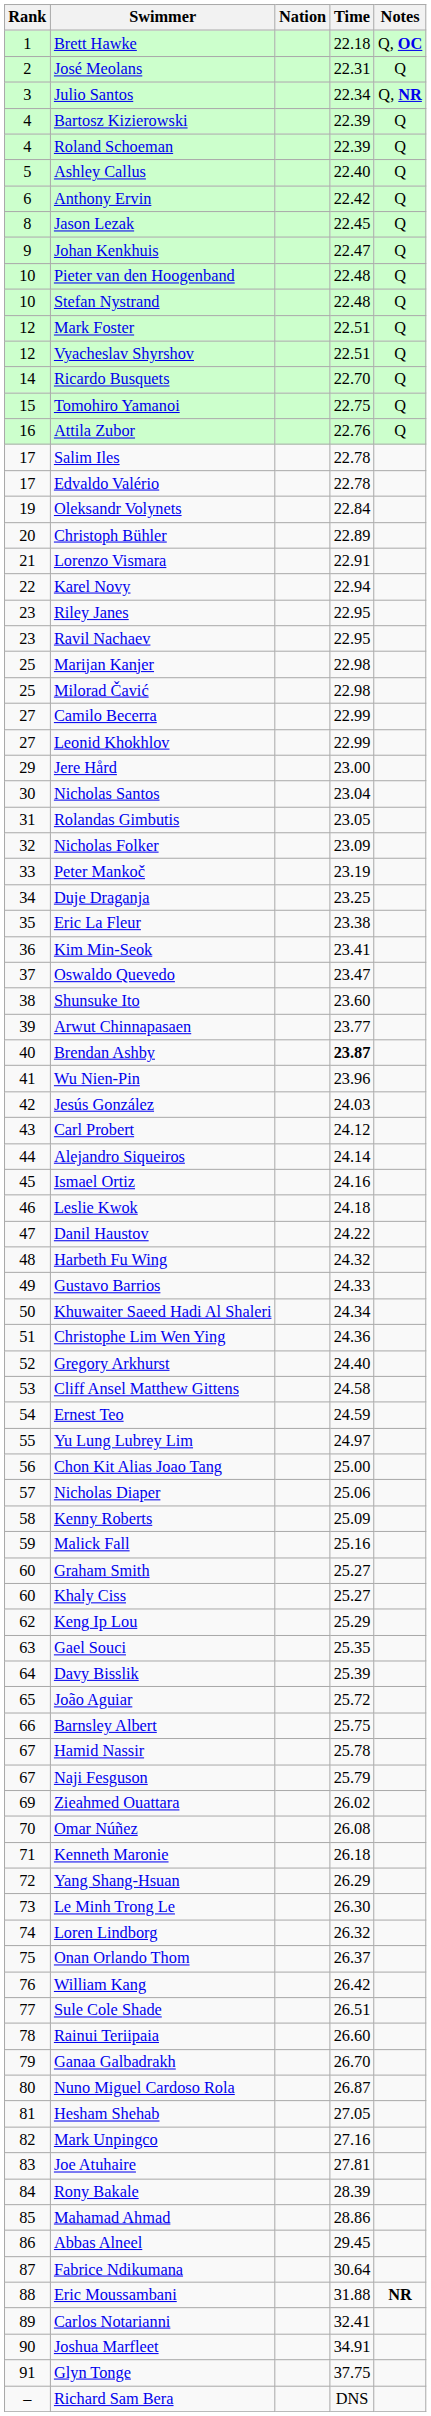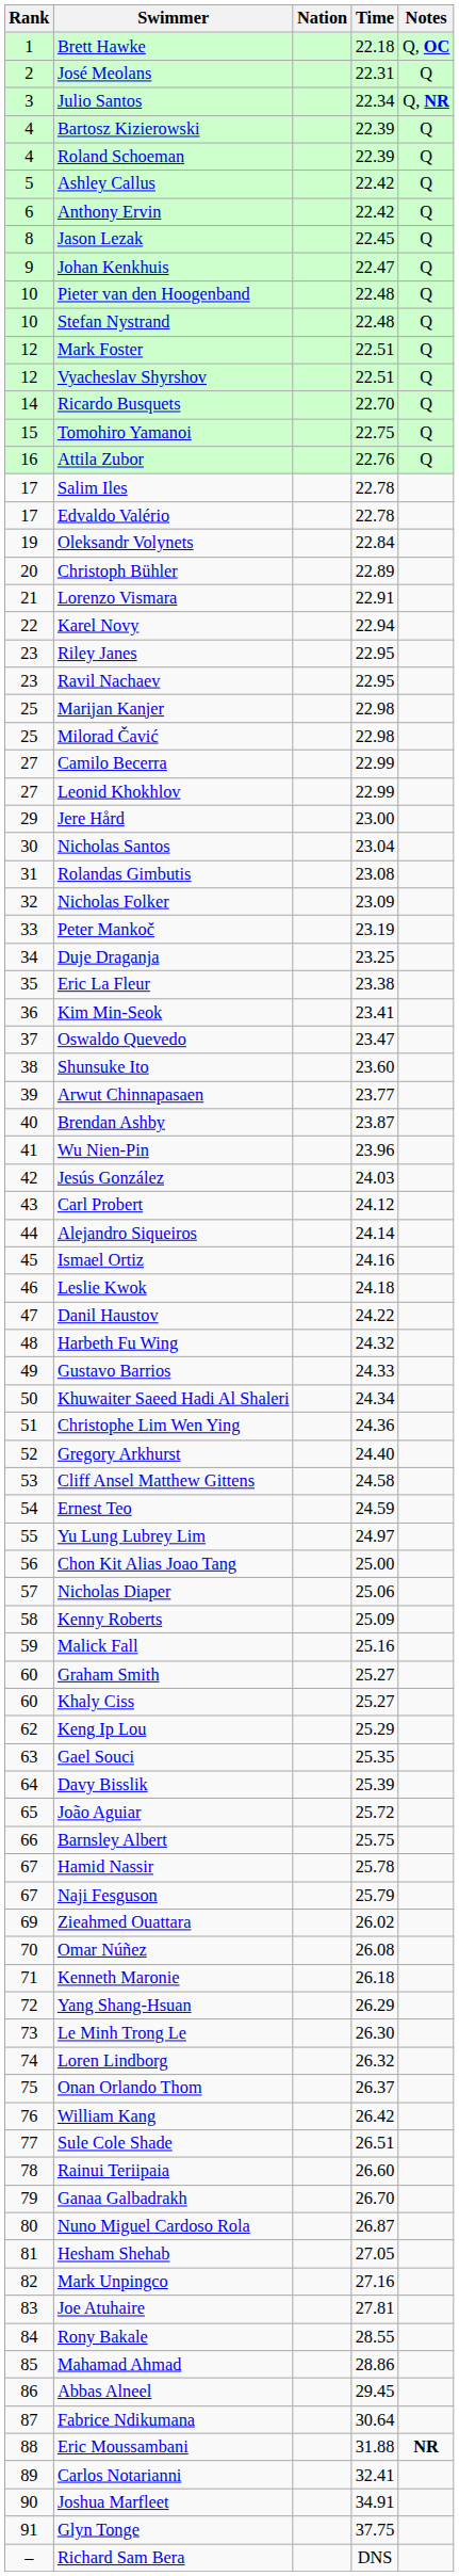 <table class="wikitable sortable" style="text-align:center">
 <tr>
 <th>Rank</th>
 <th>Swimmer</th>
 <th>Nation</th>
 <th>Time</th>
 <th>Notes</th>
 </tr>
 <tr bgcolor=ccffcc>
 <td>1</td>
 <td align=left><a href='#'>Brett Hawke</a></td>
 <td align=left></td>
 <td>22.18</td>
 <td>Q, <strong><a href='#'>OC</a></strong></td>
 </tr>
 <tr bgcolor=ccffcc>
 <td>2</td>
 <td align=left><a href='#'>José Meolans</a></td>
 <td align=left></td>
 <td>22.31</td>
 <td>Q</td>
 </tr>
 <tr bgcolor=ccffcc>
 <td>3</td>
 <td align=left><a href='#'>Julio Santos</a></td>
 <td align=left></td>
 <td>22.34</td>
 <td>Q, <strong><a href='#'>NR</a></strong></td>
 </tr>
 <tr bgcolor=ccffcc>
 <td>4</td>
 <td align=left><a href='#'>Bartosz Kizierowski</a></td>
 <td align=left></td>
 <td>22.39</td>
 <td>Q</td>
 </tr>
 <tr bgcolor=ccffcc>
 <td>4</td>
 <td align=left><a href='#'>Roland Schoeman</a></td>
 <td align=left></td>
 <td>22.39</td>
 <td>Q</td>
 </tr>
 <tr bgcolor=ccffcc>
 <td>5</td>
 <td align=left><a href='#'>Ashley Callus</a></td>
 <td align=left></td>
-<td>22.40</td>
+<td>22.42</td>
 <td>Q</td>
 </tr>
 <tr bgcolor=ccffcc>
 <td>6</td>
 <td align=left><a href='#'>Anthony Ervin</a></td>
 <td align=left></td>
 <td>22.42</td>
 <td>Q</td>
 </tr>
 <tr bgcolor=ccffcc>
 <td>8</td>
 <td align=left><a href='#'>Jason Lezak</a></td>
 <td align=left></td>
 <td>22.45</td>
 <td>Q</td>
 </tr>
 <tr bgcolor=ccffcc>
 <td>9</td>
 <td align=left><a href='#'>Johan Kenkhuis</a></td>
 <td align=left></td>
 <td>22.47</td>
 <td>Q</td>
 </tr>
 <tr bgcolor=ccffcc>
 <td>10</td>
 <td align=left><a href='#'>Pieter van den Hoogenband</a></td>
 <td align=left></td>
 <td>22.48</td>
 <td>Q</td>
 </tr>
 <tr bgcolor=ccffcc>
 <td>10</td>
 <td align=left><a href='#'>Stefan Nystrand</a></td>
 <td align=left></td>
 <td>22.48</td>
 <td>Q</td>
 </tr>
 <tr bgcolor=ccffcc>
 <td>12</td>
 <td align=left><a href='#'>Mark Foster</a></td>
 <td align=left></td>
 <td>22.51</td>
 <td>Q</td>
 </tr>
 <tr bgcolor=ccffcc>
 <td>12</td>
 <td align=left><a href='#'>Vyacheslav Shyrshov</a></td>
 <td align=left></td>
 <td>22.51</td>
 <td>Q</td>
 </tr>
 <tr bgcolor=ccffcc>
 <td>14</td>
 <td align=left><a href='#'>Ricardo Busquets</a></td>
 <td align=left></td>
 <td>22.70</td>
 <td>Q</td>
 </tr>
 <tr bgcolor=ccffcc>
 <td>15</td>
 <td align=left><a href='#'>Tomohiro Yamanoi</a></td>
 <td align=left></td>
 <td>22.75</td>
 <td>Q</td>
 </tr>
 <tr bgcolor=ccffcc>
 <td>16</td>
 <td align=left><a href='#'>Attila Zubor</a></td>
 <td align=left></td>
 <td>22.76</td>
 <td>Q</td>
 </tr>
 <tr>
 <td>17</td>
 <td align=left><a href='#'>Salim Iles</a></td>
 <td align=left></td>
 <td>22.78</td>
 <td></td>
 </tr>
 <tr>
 <td>17</td>
 <td align=left><a href='#'>Edvaldo Valério</a></td>
 <td align=left></td>
 <td>22.78</td>
 <td></td>
 </tr>
 <tr>
 <td>19</td>
 <td align=left><a href='#'>Oleksandr Volynets</a></td>
 <td align=left></td>
 <td>22.84</td>
 <td></td>
 </tr>
 <tr>
 <td>20</td>
 <td align=left><a href='#'>Christoph Bühler</a></td>
 <td align=left></td>
 <td>22.89</td>
 <td></td>
 </tr>
 <tr>
 <td>21</td>
 <td align=left><a href='#'>Lorenzo Vismara</a></td>
 <td align=left></td>
 <td>22.91</td>
 <td></td>
 </tr>
 <tr>
 <td>22</td>
 <td align=left><a href='#'>Karel Novy</a></td>
 <td align=left></td>
 <td>22.94</td>
 <td></td>
 </tr>
 <tr>
 <td>23</td>
 <td align=left><a href='#'>Riley Janes</a></td>
 <td align=left></td>
 <td>22.95</td>
 <td></td>
 </tr>
 <tr>
 <td>23</td>
 <td align=left><a href='#'>Ravil Nachaev</a></td>
 <td align=left></td>
 <td>22.95</td>
 <td></td>
 </tr>
 <tr>
 <td>25</td>
 <td align=left><a href='#'>Marijan Kanjer</a></td>
 <td align=left></td>
 <td>22.98</td>
 <td></td>
 </tr>
 <tr>
 <td>25</td>
 <td align=left><a href='#'>Milorad Čavić</a></td>
 <td align=left></td>
 <td>22.98</td>
 <td></td>
 </tr>
 <tr>
 <td>27</td>
 <td align=left><a href='#'>Camilo Becerra</a></td>
 <td align=left></td>
 <td>22.99</td>
 <td></td>
 </tr>
 <tr>
 <td>27</td>
 <td align=left><a href='#'>Leonid Khokhlov</a></td>
 <td align=left></td>
 <td>22.99</td>
 <td></td>
 </tr>
 <tr>
 <td>29</td>
 <td align=left><a href='#'>Jere Hård</a></td>
 <td align=left></td>
 <td>23.00</td>
 <td></td>
 </tr>
 <tr>
 <td>30</td>
 <td align=left><a href='#'>Nicholas Santos</a></td>
 <td align=left></td>
 <td>23.04</td>
 <td></td>
 </tr>
 <tr>
 <td>31</td>
 <td align=left><a href='#'>Rolandas Gimbutis</a></td>
 <td align=left></td>
-<td>23.05</td>
+<td>23.08</td>
 <td></td>
 </tr>
 <tr>
 <td>32</td>
 <td align=left><a href='#'>Nicholas Folker</a></td>
 <td align=left></td>
 <td>23.09</td>
 <td></td>
 </tr>
 <tr>
 <td>33</td>
 <td align=left><a href='#'>Peter Mankoč</a></td>
 <td align=left></td>
 <td>23.19</td>
 <td></td>
 </tr>
 <tr>
 <td>34</td>
 <td align=left><a href='#'>Duje Draganja</a></td>
 <td align=left></td>
 <td>23.25</td>
 <td></td>
 </tr>
 <tr>
 <td>35</td>
 <td align=left><a href='#'>Eric La Fleur</a></td>
 <td align=left></td>
 <td>23.38</td>
 <td></td>
 </tr>
 <tr>
 <td>36</td>
 <td align=left><a href='#'>Kim Min-Seok</a></td>
 <td align=left></td>
 <td>23.41</td>
 <td></td>
 </tr>
 <tr>
 <td>37</td>
 <td align=left><a href='#'>Oswaldo Quevedo</a></td>
 <td align=left></td>
 <td>23.47</td>
 <td></td>
 </tr>
 <tr>
 <td>38</td>
 <td align=left><a href='#'>Shunsuke Ito</a></td>
 <td align=left></td>
 <td>23.60</td>
 <td></td>
 </tr>
 <tr>
 <td>39</td>
 <td align=left><a href='#'>Arwut Chinnapasaen</a></td>
 <td align=left></td>
 <td>23.77</td>
 <td></td>
 </tr>
 <tr>
 <td>40</td>
 <td align=left><a href='#'>Brendan Ashby</a></td>
 <td align=left></td>
-<td><strong>23.87</strong></td>
+<td>23.87</td>
 <td></td>
 </tr>
 <tr>
 <td>41</td>
 <td align=left><a href='#'>Wu Nien-Pin</a></td>
 <td align=left></td>
 <td>23.96</td>
 <td></td>
 </tr>
 <tr>
 <td>42</td>
 <td align=left><a href='#'>Jesús González</a></td>
 <td align=left></td>
 <td>24.03</td>
 <td></td>
 </tr>
 <tr>
 <td>43</td>
 <td align=left><a href='#'>Carl Probert</a></td>
 <td align=left></td>
 <td>24.12</td>
 <td></td>
 </tr>
 <tr>
 <td>44</td>
 <td align=left><a href='#'>Alejandro Siqueiros</a></td>
 <td align=left></td>
 <td>24.14</td>
 <td></td>
 </tr>
 <tr>
 <td>45</td>
 <td align=left><a href='#'>Ismael Ortiz</a></td>
 <td align=left></td>
 <td>24.16</td>
 <td></td>
 </tr>
 <tr>
 <td>46</td>
 <td align=left><a href='#'>Leslie Kwok</a></td>
 <td align=left></td>
 <td>24.18</td>
 <td></td>
 </tr>
 <tr>
 <td>47</td>
 <td align=left><a href='#'>Danil Haustov</a></td>
 <td align=left></td>
 <td>24.22</td>
 <td></td>
 </tr>
 <tr>
 <td>48</td>
 <td align=left><a href='#'>Harbeth Fu Wing</a></td>
 <td align=left></td>
 <td>24.32</td>
 <td></td>
 </tr>
 <tr>
 <td>49</td>
 <td align=left><a href='#'>Gustavo Barrios</a></td>
 <td align=left></td>
 <td>24.33</td>
 <td></td>
 </tr>
 <tr>
 <td>50</td>
 <td align=left><a href='#'>Khuwaiter Saeed Hadi Al Shaleri</a></td>
 <td align=left></td>
 <td>24.34</td>
 <td></td>
 </tr>
 <tr>
 <td>51</td>
 <td align=left><a href='#'>Christophe Lim Wen Ying</a></td>
 <td align=left></td>
 <td>24.36</td>
 <td></td>
 </tr>
 <tr>
 <td>52</td>
 <td align=left><a href='#'>Gregory Arkhurst</a></td>
 <td align=left></td>
 <td>24.40</td>
 <td></td>
 </tr>
 <tr>
 <td>53</td>
 <td align=left><a href='#'>Cliff Ansel Matthew Gittens</a></td>
 <td align=left></td>
 <td>24.58</td>
 <td></td>
 </tr>
 <tr>
 <td>54</td>
 <td align=left><a href='#'>Ernest Teo</a></td>
 <td align=left></td>
 <td>24.59</td>
 <td></td>
 </tr>
 <tr>
 <td>55</td>
 <td align=left><a href='#'>Yu Lung Lubrey Lim</a></td>
 <td align=left></td>
 <td>24.97</td>
 <td></td>
 </tr>
 <tr>
 <td>56</td>
 <td align=left><a href='#'>Chon Kit Alias Joao Tang</a></td>
 <td align=left></td>
 <td>25.00</td>
 <td></td>
 </tr>
 <tr>
 <td>57</td>
 <td align=left><a href='#'>Nicholas Diaper</a></td>
 <td align=left></td>
 <td>25.06</td>
 <td></td>
 </tr>
 <tr>
 <td>58</td>
 <td align=left><a href='#'>Kenny Roberts</a></td>
 <td align=left></td>
 <td>25.09</td>
 <td></td>
 </tr>
 <tr>
 <td>59</td>
 <td align=left><a href='#'>Malick Fall</a></td>
 <td align=left></td>
 <td>25.16</td>
 <td></td>
 </tr>
 <tr>
 <td>60</td>
 <td align=left><a href='#'>Graham Smith</a></td>
 <td align=left></td>
 <td>25.27</td>
 <td></td>
 </tr>
 <tr>
 <td>60</td>
 <td align=left><a href='#'>Khaly Ciss</a></td>
 <td align=left></td>
 <td>25.27</td>
 <td></td>
 </tr>
 <tr>
 <td>62</td>
 <td align=left><a href='#'>Keng Ip Lou</a></td>
 <td align=left></td>
 <td>25.29</td>
 <td></td>
 </tr>
 <tr>
 <td>63</td>
 <td align=left><a href='#'>Gael Souci</a></td>
 <td align=left></td>
 <td>25.35</td>
 <td></td>
 </tr>
 <tr>
 <td>64</td>
 <td align=left><a href='#'>Davy Bisslik</a></td>
 <td align=left></td>
 <td>25.39</td>
 <td></td>
 </tr>
 <tr>
 <td>65</td>
 <td align=left><a href='#'>João Aguiar</a></td>
 <td align=left></td>
 <td>25.72</td>
 <td></td>
 </tr>
 <tr>
 <td>66</td>
 <td align=left><a href='#'>Barnsley Albert</a></td>
 <td align=left></td>
 <td>25.75</td>
 <td></td>
 </tr>
 <tr>
 <td>67</td>
 <td align=left><a href='#'>Hamid Nassir</a></td>
 <td align=left></td>
 <td>25.78</td>
 <td></td>
 </tr>
 <tr>
 <td>67</td>
 <td align=left><a href='#'>Naji Fesguson</a></td>
 <td align=left></td>
 <td>25.79</td>
 <td></td>
 </tr>
 <tr>
 <td>69</td>
 <td align=left><a href='#'>Zieahmed Ouattara</a></td>
 <td align=left></td>
 <td>26.02</td>
 <td></td>
 </tr>
 <tr>
 <td>70</td>
 <td align=left><a href='#'>Omar Núñez</a></td>
 <td align=left></td>
 <td>26.08</td>
 <td></td>
 </tr>
 <tr>
 <td>71</td>
 <td align=left><a href='#'>Kenneth Maronie</a></td>
 <td align=left></td>
 <td>26.18</td>
 <td></td>
 </tr>
 <tr>
 <td>72</td>
 <td align=left><a href='#'>Yang Shang-Hsuan</a></td>
 <td align=left></td>
 <td>26.29</td>
 <td></td>
 </tr>
 <tr>
 <td>73</td>
 <td align=left><a href='#'>Le Minh Trong Le</a></td>
 <td align=left></td>
 <td>26.30</td>
 <td></td>
 </tr>
 <tr>
 <td>74</td>
 <td align=left><a href='#'>Loren Lindborg</a></td>
 <td align=left></td>
 <td>26.32</td>
 <td></td>
 </tr>
 <tr>
 <td>75</td>
 <td align=left><a href='#'>Onan Orlando Thom</a></td>
 <td align=left></td>
 <td>26.37</td>
 <td></td>
 </tr>
 <tr>
 <td>76</td>
 <td align=left><a href='#'>William Kang</a></td>
 <td align=left></td>
 <td>26.42</td>
 <td></td>
 </tr>
 <tr>
 <td>77</td>
 <td align=left><a href='#'>Sule Cole Shade</a></td>
 <td align=left></td>
 <td>26.51</td>
 <td></td>
 </tr>
 <tr>
 <td>78</td>
 <td align=left><a href='#'>Rainui Teriipaia</a></td>
 <td align=left></td>
 <td>26.60</td>
 <td></td>
 </tr>
 <tr>
 <td>79</td>
 <td align=left><a href='#'>Ganaa Galbadrakh</a></td>
 <td align=left></td>
 <td>26.70</td>
 <td></td>
 </tr>
 <tr>
 <td>80</td>
 <td align=left><a href='#'>Nuno Miguel Cardoso Rola</a></td>
 <td align=left></td>
 <td>26.87</td>
 <td></td>
 </tr>
 <tr>
 <td>81</td>
 <td align=left><a href='#'>Hesham Shehab</a></td>
 <td align=left></td>
 <td>27.05</td>
 <td></td>
 </tr>
 <tr>
 <td>82</td>
 <td align=left><a href='#'>Mark Unpingco</a></td>
 <td align=left></td>
 <td>27.16</td>
 <td></td>
 </tr>
 <tr>
 <td>83</td>
 <td align=left><a href='#'>Joe Atuhaire</a></td>
 <td align=left></td>
 <td>27.81</td>
 <td></td>
 </tr>
 <tr>
 <td>84</td>
 <td align=left><a href='#'>Rony Bakale</a></td>
 <td align=left></td>
-<td>28.39</td>
+<td>28.55</td>
 <td></td>
 </tr>
 <tr>
 <td>85</td>
 <td align=left><a href='#'>Mahamad Ahmad</a></td>
 <td align=left></td>
 <td>28.86</td>
 <td></td>
 </tr>
 <tr>
 <td>86</td>
 <td align=left><a href='#'>Abbas Alneel</a></td>
 <td align=left></td>
 <td>29.45</td>
 <td></td>
 </tr>
 <tr>
 <td>87</td>
 <td align=left><a href='#'>Fabrice Ndikumana</a></td>
 <td align=left></td>
 <td>30.64</td>
 <td></td>
 </tr>
 <tr>
 <td>88</td>
 <td align=left><a href='#'>Eric Moussambani</a></td>
 <td align=left></td>
 <td>31.88</td>
 <td><strong>NR</strong></td>
 </tr>
 <tr>
 <td>89</td>
 <td align=left><a href='#'>Carlos Notarianni</a></td>
 <td align=left></td>
 <td>32.41</td>
 <td></td>
 </tr>
 <tr>
 <td>90</td>
 <td align=left><a href='#'>Joshua Marfleet</a></td>
 <td align=left></td>
 <td>34.91</td>
 <td></td>
 </tr>
 <tr>
 <td>91</td>
 <td align=left><a href='#'>Glyn Tonge</a></td>
 <td align=left></td>
 <td>37.75</td>
 <td></td>
 </tr>
 <tr>
 <td>–</td>
 <td align=left><a href='#'>Richard Sam Bera</a></td>
 <td align=left></td>
 <td>DNS</td>
 <td></td>
 </tr>
 </table>
